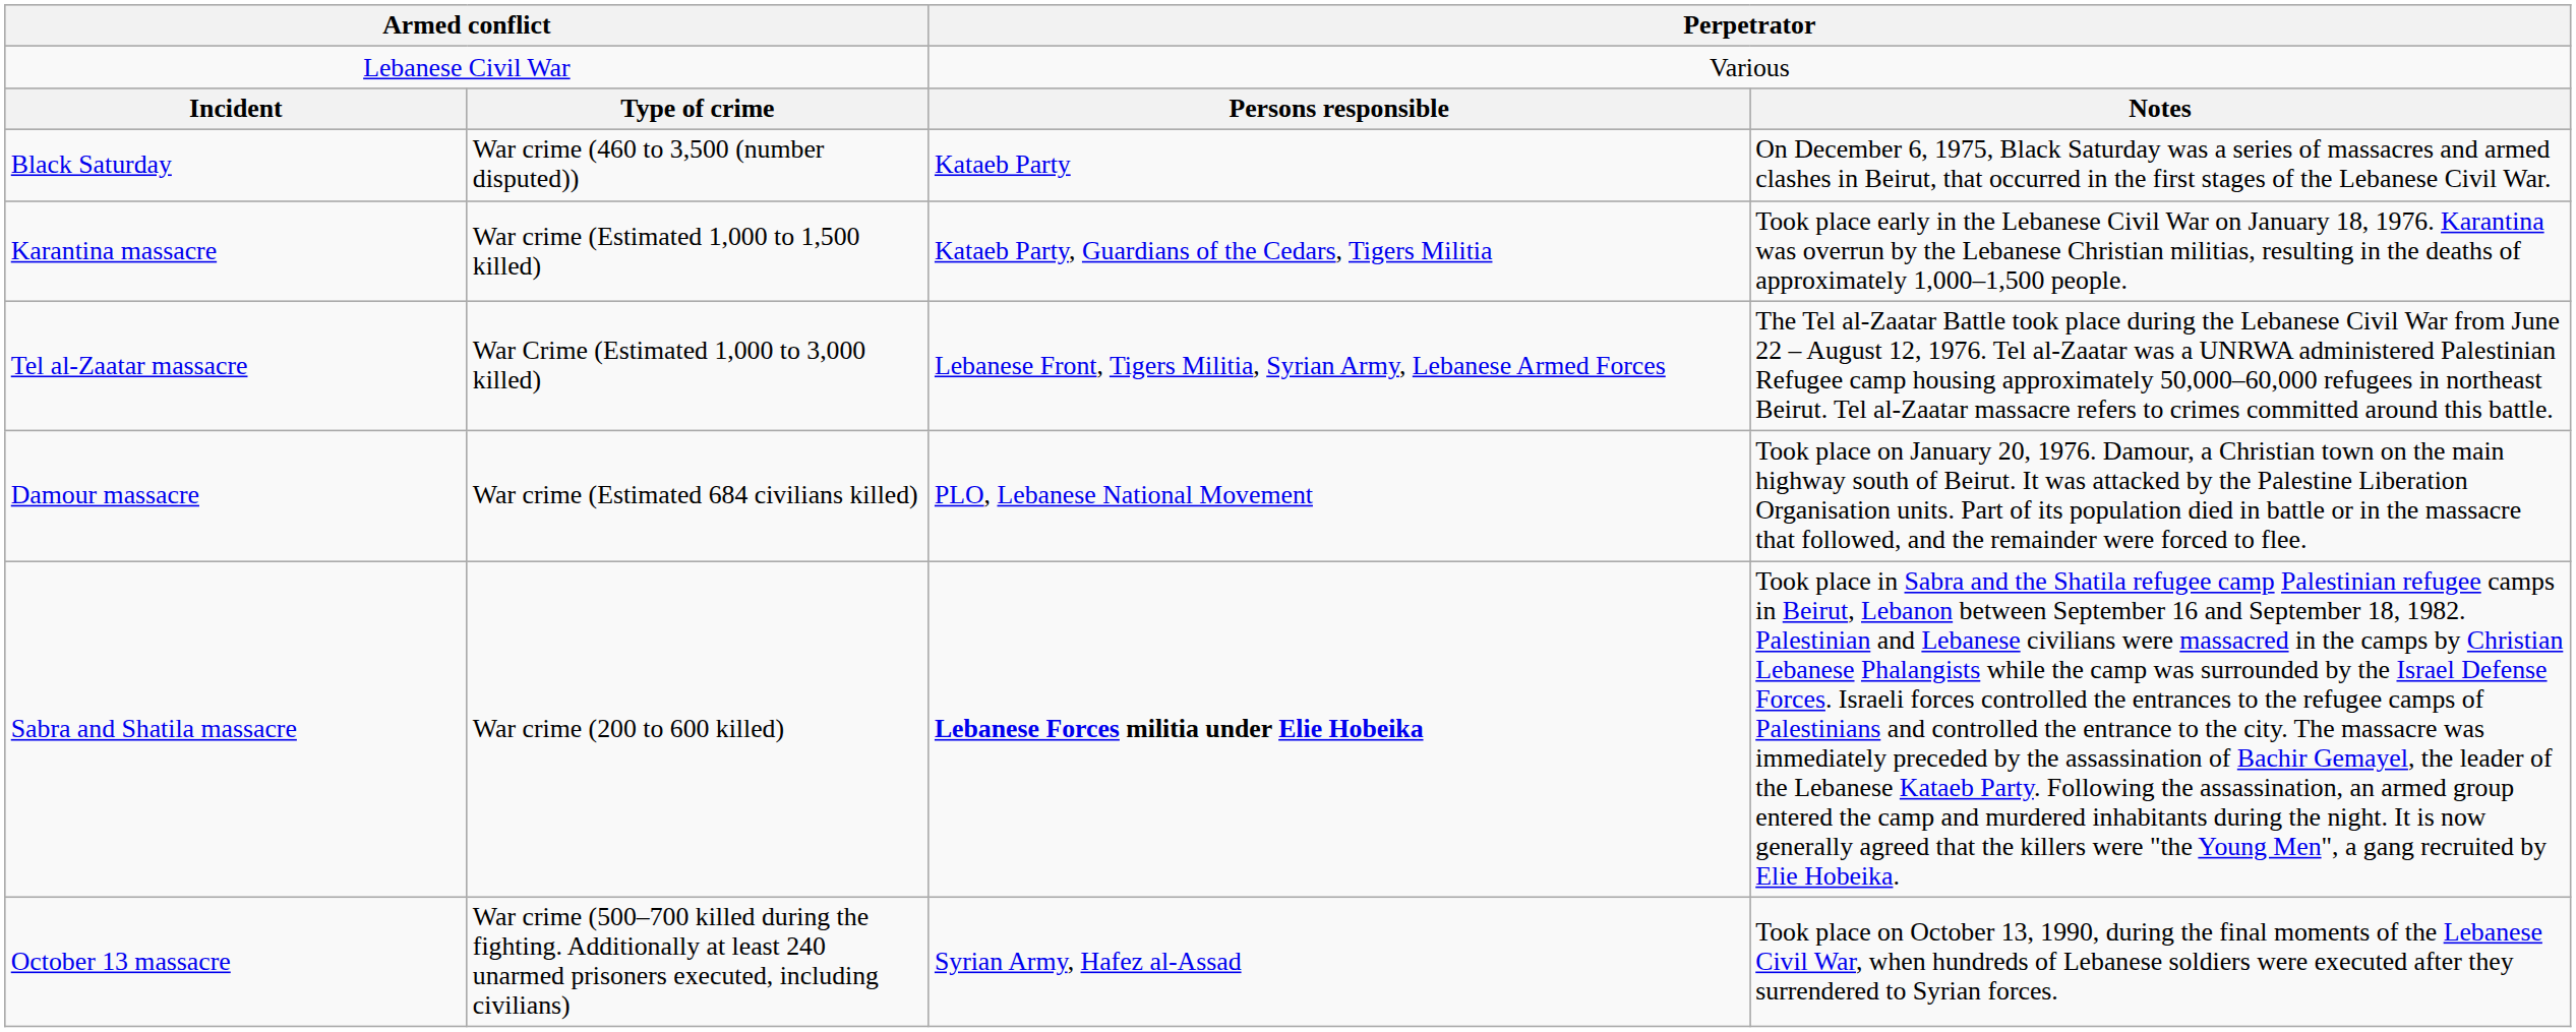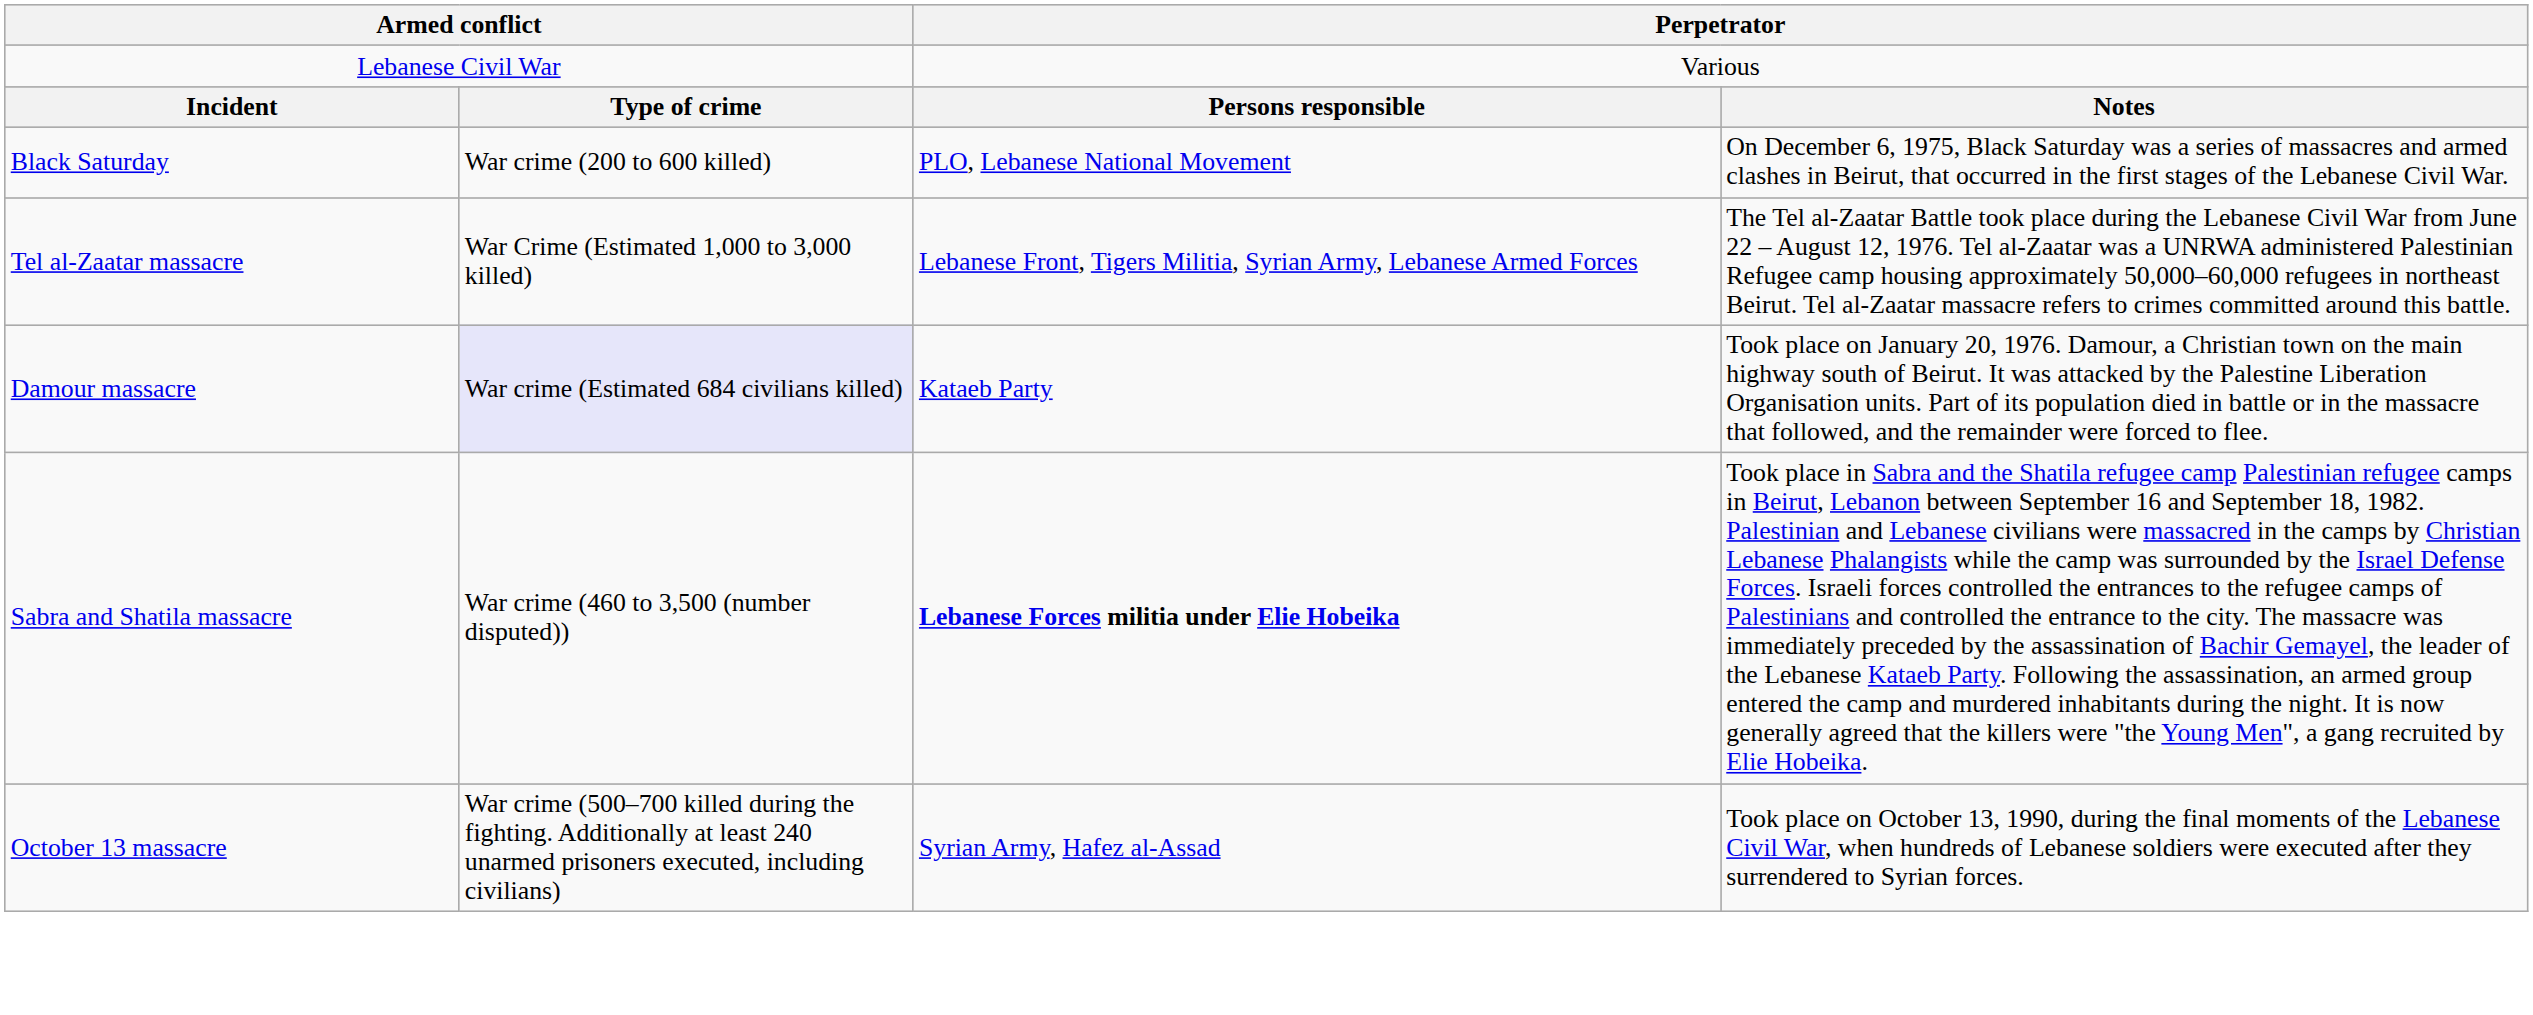 <table class="wikitable">
 <tr>
 <th colspan="2">Armed conflict</th>
 <th colspan="2">Perpetrator</th>
 </tr>
 <tr style="text-align:center;">
 <td colspan="2"><a href='#'>Lebanese Civil War</a></td>
 <td colspan="2">Various</td>
 </tr>
 <tr>
 <th>Incident</th>
 <th>Type of crime</th>
 <th>Persons responsible</th>
 <th>Notes</th>
 </tr>
 <tr>
 <td style="width:18%;"><a href='#'>Black Saturday</a></td>
-<td>War crime (460 to 3,500 (number disputed))</td>
-<td style="width:32%;"><a href='#'>Kataeb Party</a></td>
+<td style="width:18%;">War crime (200 to 600 killed)</td>
+<td><a href='#'>PLO</a>, <a href='#'>Lebanese National Movement</a></td>
 <td style="width:32%;">On December 6, 1975, Black Saturday was a series of massacres and armed clashes in Beirut, that occurred in the first stages of the Lebanese Civil War.</td>
-</tr>
-<tr>
-<td><a href='#'>Karantina massacre</a></td>
-<td>War crime (Estimated 1,000 to 1,500 killed)</td>
-<td><a href='#'>Kataeb Party</a>, <a href='#'>Guardians of the Cedars</a>, <a href='#'>Tigers Militia</a></td>
-<td>Took place early in the Lebanese Civil War on January 18, 1976. <a href='#'>Karantina</a> was overrun by the Lebanese Christian militias, resulting in the deaths of approximately 1,000–1,500 people.</td>
 </tr>
 <tr>
 <td><a href='#'>Tel al-Zaatar massacre</a></td>
 <td>War Crime (Estimated 1,000 to 3,000 killed)</td>
 <td><a href='#'>Lebanese Front</a>, <a href='#'>Tigers Militia</a>, <a href='#'>Syrian Army</a>, <a href='#'>Lebanese Armed Forces</a></td>
 <td>The Tel al-Zaatar Battle took place during the Lebanese Civil War from June 22 – August 12, 1976. Tel al-Zaatar was a UNRWA administered Palestinian Refugee camp housing approximately 50,000–60,000 refugees in northeast Beirut. Tel al-Zaatar massacre refers to crimes committed around this battle.</td>
 </tr>
 <tr>
 <td><a href='#'>Damour massacre</a></td>
-<td>War crime (Estimated 684 civilians killed)</td>
-<td><a href='#'>PLO</a>, <a href='#'>Lebanese National Movement</a></td>
+<td style="background: lavender;">War crime (Estimated 684 civilians killed)</td>
+<td style="width:32%;"><a href='#'>Kataeb Party</a></td>
 <td>Took place on January 20, 1976. Damour, a Christian town on the main highway south of Beirut. It was attacked by the Palestine Liberation Organisation units. Part of its population died in battle or in the massacre that followed, and the remainder were forced to flee.</td>
 </tr>
 <tr>
 <td><a href='#'>Sabra and Shatila massacre</a></td>
-<td style="width:18%;">War crime (200 to 600 killed)</td>
+<td>War crime (460 to 3,500 (number disputed))</td>
 <td><strong><a href='#'>Lebanese Forces</a> militia under <a href='#'>Elie Hobeika</a></strong></td>
 <td>Took place in <a href='#'>Sabra and the Shatila refugee camp</a> <a href='#'>Palestinian refugee</a> camps in <a href='#'>Beirut</a>, <a href='#'>Lebanon</a> between September 16 and September 18, 1982. <a href='#'>Palestinian</a> and <a href='#'>Lebanese</a> civilians were <a href='#'>massacred</a> in the camps by <a href='#'>Christian Lebanese</a> <a href='#'>Phalangists</a> while the camp was surrounded by the <a href='#'>Israel Defense Forces</a>.  Israeli forces controlled the entrances to the refugee camps of <a href='#'>Palestinians</a> and controlled the entrance to the city.  The massacre was immediately preceded by the assassination of <a href='#'>Bachir Gemayel</a>, the leader of the Lebanese <a href='#'>Kataeb Party</a>. Following the assassination, an armed group entered the camp and murdered inhabitants during the night. It is now generally agreed that the killers were "the <a href='#'>Young Men</a>", a gang recruited by <a href='#'>Elie Hobeika</a>.</td>
 </tr>
 <tr>
 <td><a href='#'>October 13 massacre</a></td>
 <td>War crime (500–700 killed during the fighting. Additionally at least 240 unarmed prisoners executed, including civilians)</td>
 <td><a href='#'>Syrian Army</a>, <a href='#'>Hafez al-Assad</a></td>
 <td>Took place on October 13, 1990, during the final moments of the <a href='#'>Lebanese Civil War</a>, when hundreds of Lebanese soldiers were executed after they surrendered to Syrian forces.</td>
 </tr>
 </table>
